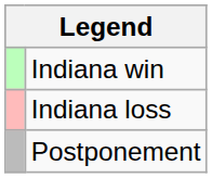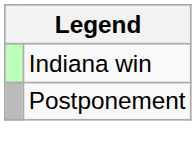 <table class="wikitable" style="font-size:90%">
 <tr>
 <th colspan="2">Legend</th>
 </tr>
 <tr>
 <td bgcolor="#bbffbb"> </td>
 <td>Indiana win</td>
 </tr>
 <tr>
-<td bgcolor="#ffbbbb"> </td>
-<td>Indiana loss</td>
-</tr>
-<tr>
 <td bgcolor="#bbbbbb"> </td>
 <td>Postponement</td>
 </tr>
 </table>
